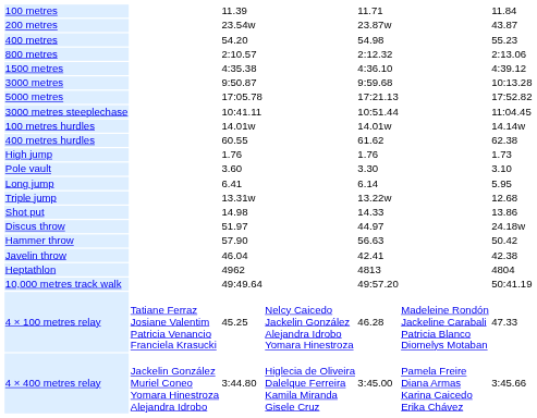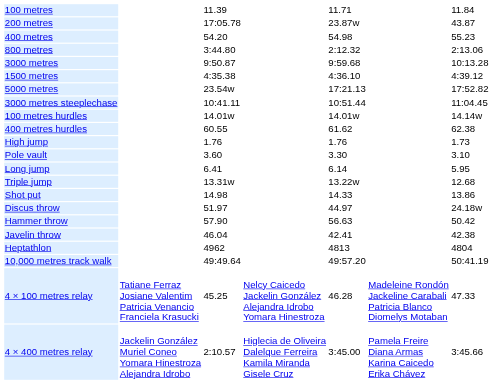 <table>
 <tr>
 <td bgcolor = DDEEFF><a href='#'>100 metres</a></td>
 <td></td>
 <td>11.39</td>
 <td></td>
 <td>11.71</td>
 <td></td>
 <td>11.84</td>
 </tr>
 <tr>
 <td bgcolor = DDEEFF><a href='#'>200 metres</a></td>
 <td></td>
-<td>23.54w</td>
+<td>17:05.78</td>
 <td></td>
 <td>23.87w</td>
 <td></td>
 <td>43.87</td>
 </tr>
 <tr>
 <td bgcolor = DDEEFF><a href='#'>400 metres</a></td>
 <td></td>
 <td>54.20</td>
 <td></td>
 <td>54.98</td>
 <td></td>
 <td>55.23</td>
 </tr>
 <tr>
 <td bgcolor = DDEEFF><a href='#'>800 metres</a></td>
 <td></td>
-<td>2:10.57</td>
+<td>3:44.80</td>
 <td></td>
 <td>2:12.32</td>
 <td></td>
 <td>2:13.06</td>
+</tr>
+<tr>
+<td bgcolor = DDEEFF><a href='#'>3000 metres</a></td>
+<td></td>
+<td>9:50.87</td>
+<td></td>
+<td>9:59.68</td>
+<td></td>
+<td>10:13.28</td>
 </tr>
 <tr>
 <td bgcolor = DDEEFF><a href='#'>1500 metres</a></td>
 <td></td>
 <td>4:35.38</td>
 <td></td>
 <td>4:36.10</td>
 <td></td>
 <td>4:39.12</td>
 </tr>
 <tr>
-<td bgcolor = DDEEFF><a href='#'>3000 metres</a></td>
-<td></td>
-<td>9:50.87</td>
-<td></td>
-<td>9:59.68</td>
-<td></td>
-<td>10:13.28</td>
-</tr>
-<tr>
 <td bgcolor = DDEEFF><a href='#'>5000 metres</a></td>
 <td></td>
-<td>17:05.78</td>
+<td>23.54w</td>
 <td></td>
 <td>17:21.13</td>
 <td></td>
 <td>17:52.82</td>
 </tr>
 <tr>
 <td bgcolor = DDEEFF><a href='#'>3000 metres steeplechase</a></td>
 <td></td>
 <td>10:41.11</td>
 <td></td>
 <td>10:51.44</td>
 <td></td>
 <td>11:04.45</td>
 </tr>
 <tr>
 <td bgcolor = DDEEFF><a href='#'>100 metres hurdles</a></td>
 <td></td>
 <td>14.01w</td>
 <td></td>
 <td>14.01w</td>
 <td></td>
 <td>14.14w</td>
 </tr>
 <tr>
 <td bgcolor = DDEEFF><a href='#'>400 metres hurdles</a></td>
 <td></td>
 <td>60.55</td>
 <td></td>
 <td>61.62</td>
 <td></td>
 <td>62.38</td>
 </tr>
 <tr>
 <td bgcolor = DDEEFF><a href='#'>High jump</a></td>
 <td></td>
 <td>1.76</td>
 <td></td>
 <td>1.76</td>
 <td></td>
 <td>1.73</td>
 </tr>
 <tr>
 <td bgcolor = DDEEFF><a href='#'>Pole vault</a></td>
 <td></td>
 <td>3.60</td>
 <td></td>
 <td>3.30</td>
 <td></td>
 <td>3.10</td>
 </tr>
 <tr>
 <td bgcolor = DDEEFF><a href='#'>Long jump</a></td>
 <td></td>
 <td>6.41</td>
 <td></td>
 <td>6.14</td>
 <td></td>
 <td>5.95</td>
 </tr>
 <tr>
 <td bgcolor = DDEEFF><a href='#'>Triple jump</a></td>
 <td></td>
 <td>13.31w</td>
 <td></td>
 <td>13.22w</td>
 <td></td>
 <td>12.68</td>
 </tr>
 <tr>
 <td bgcolor = DDEEFF><a href='#'>Shot put</a></td>
 <td></td>
 <td>14.98</td>
 <td></td>
 <td>14.33</td>
 <td></td>
 <td>13.86</td>
 </tr>
 <tr>
 <td bgcolor = DDEEFF><a href='#'>Discus throw</a></td>
 <td></td>
 <td>51.97</td>
 <td></td>
 <td>44.97</td>
 <td></td>
 <td>24.18w</td>
 </tr>
 <tr>
 <td bgcolor = DDEEFF><a href='#'>Hammer throw</a></td>
 <td></td>
 <td>57.90</td>
 <td></td>
 <td>56.63</td>
 <td></td>
 <td>50.42</td>
 </tr>
 <tr>
 <td bgcolor = DDEEFF><a href='#'>Javelin throw</a></td>
 <td></td>
 <td>46.04</td>
 <td></td>
 <td>42.41</td>
 <td></td>
 <td>42.38</td>
 </tr>
 <tr>
 <td bgcolor = DDEEFF><a href='#'>Heptathlon</a></td>
 <td></td>
 <td>4962</td>
 <td></td>
 <td>4813</td>
 <td></td>
 <td>4804</td>
 </tr>
 <tr>
 <td bgcolor = DDEEFF><a href='#'>10,000 metres track walk</a></td>
 <td></td>
 <td>49:49.64</td>
 <td></td>
 <td>49:57.20</td>
 <td></td>
 <td>50:41.19</td>
 </tr>
 <tr>
 <td bgcolor = DDEEFF><a href='#'>4 × 100 metres relay</a></td>
 <td>  <br> <a href='#'>Tatiane Ferraz</a> <br> <a href='#'>Josiane Valentim</a> <br> <a href='#'>Patricia Venancio</a> <br> <a href='#'>Franciela Krasucki</a></td>
 <td>45.25</td>
 <td>  <br> <a href='#'>Nelcy Caicedo</a> <br> <a href='#'>Jackelin González</a> <br> <a href='#'>Alejandra Idrobo</a> <br> <a href='#'>Yomara Hinestroza</a></td>
 <td>46.28</td>
 <td>  <br> <a href='#'>Madeleine Rondón</a> <br> <a href='#'>Jackeline Carabali</a> <br> <a href='#'>Patricia Blanco</a> <br> <a href='#'>Diomelys Motaban</a></td>
 <td>47.33</td>
 </tr>
 <tr>
 <td bgcolor = DDEEFF><a href='#'>4 × 400 metres relay</a></td>
 <td>  <br> <a href='#'>Jackelin González</a> <br> <a href='#'>Muriel Coneo</a> <br> <a href='#'>Yomara Hinestroza</a> <br> <a href='#'>Alejandra Idrobo</a></td>
-<td>3:44.80</td>
+<td>2:10.57</td>
 <td> <br> <a href='#'>Higlecia de Oliveira</a> <br> <a href='#'>Dalelque Ferreira</a> <br> <a href='#'>Kamila Miranda</a> <br> <a href='#'>Gisele Cruz</a></td>
 <td>3:45.00</td>
 <td>  <br> <a href='#'>Pamela Freire</a> <br> <a href='#'>Diana Armas</a> <br> <a href='#'>Karina Caicedo</a> <br> <a href='#'>Erika Chávez</a></td>
 <td>3:45.66</td>
 </tr>
 </table>
